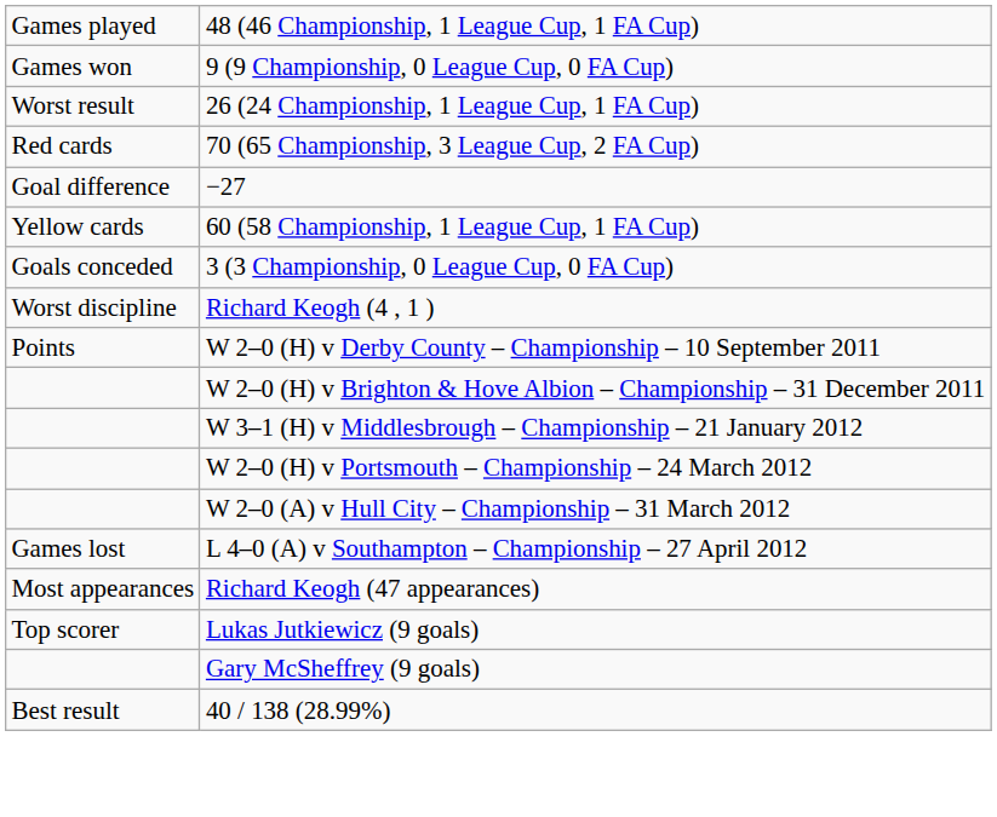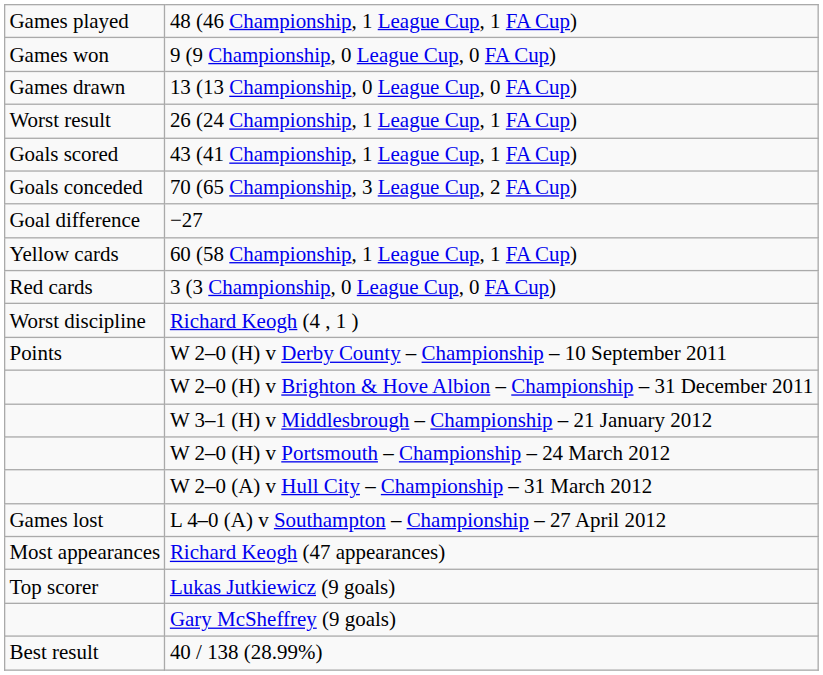 <table class="wikitable">
 <tr>
 <td>Games played</td>
 <td>48 (46 <a href='#'>Championship</a>, 1 <a href='#'>League Cup</a>, 1 <a href='#'>FA Cup</a>)</td>
 </tr>
 <tr>
 <td>Games won</td>
 <td>9 (9 <a href='#'>Championship</a>, 0 <a href='#'>League Cup</a>, 0 <a href='#'>FA Cup</a>)</td>
 </tr>
 <tr>
+<td>Games drawn</td>
+<td>13 (13 <a href='#'>Championship</a>, 0 <a href='#'>League Cup</a>, 0 <a href='#'>FA Cup</a>)</td>
+</tr>
+<tr>
 <td>Worst result</td>
 <td>26 (24 <a href='#'>Championship</a>, 1 <a href='#'>League Cup</a>, 1 <a href='#'>FA Cup</a>)</td>
 </tr>
 <tr>
-<td>Red cards</td>
+<td>Goals scored</td>
+<td>43 (41 <a href='#'>Championship</a>, 1 <a href='#'>League Cup</a>, 1 <a href='#'>FA Cup</a>)</td>
+</tr>
+<tr>
+<td>Goals conceded</td>
 <td>70 (65 <a href='#'>Championship</a>, 3 <a href='#'>League Cup</a>, 2 <a href='#'>FA Cup</a>)</td>
 </tr>
 <tr>
 <td>Goal difference</td>
 <td>−27</td>
 </tr>
 <tr>
 <td>Yellow cards</td>
 <td>60 (58 <a href='#'>Championship</a>, 1 <a href='#'>League Cup</a>, 1 <a href='#'>FA Cup</a>)</td>
 </tr>
 <tr>
-<td>Goals conceded</td>
+<td>Red cards</td>
 <td>3 (3 <a href='#'>Championship</a>, 0 <a href='#'>League Cup</a>, 0 <a href='#'>FA Cup</a>)</td>
 </tr>
 <tr>
 <td>Worst discipline</td>
 <td> <a href='#'>Richard Keogh</a> (4 , 1 )</td>
 </tr>
 <tr>
 <td>Points</td>
 <td>W 2–0 (H) v <a href='#'>Derby County</a> – <a href='#'>Championship</a> – 10 September 2011</td>
 </tr>
 <tr>
 <td></td>
 <td>W 2–0 (H) v <a href='#'>Brighton & Hove Albion</a> – <a href='#'>Championship</a> – 31 December 2011</td>
 </tr>
 <tr>
 <td></td>
 <td>W 3–1 (H) v <a href='#'>Middlesbrough</a> – <a href='#'>Championship</a> – 21 January 2012</td>
 </tr>
 <tr>
 <td></td>
 <td>W 2–0 (H) v <a href='#'>Portsmouth</a> – <a href='#'>Championship</a> – 24 March 2012</td>
 </tr>
 <tr>
 <td></td>
 <td>W 2–0 (A) v <a href='#'>Hull City</a> – <a href='#'>Championship</a> – 31 March 2012</td>
 </tr>
 <tr>
 <td>Games lost</td>
 <td>L 4–0 (A) v <a href='#'>Southampton</a> – <a href='#'>Championship</a> – 27 April 2012</td>
 </tr>
 <tr>
 <td>Most appearances</td>
 <td> <a href='#'>Richard Keogh</a> (47 appearances)</td>
 </tr>
 <tr>
 <td>Top scorer</td>
 <td> <a href='#'>Lukas Jutkiewicz</a> (9 goals)</td>
 </tr>
 <tr>
 <td></td>
 <td> <a href='#'>Gary McSheffrey</a> (9 goals)</td>
 </tr>
 <tr>
 <td>Best result</td>
 <td>40 / 138 (28.99%)</td>
 </tr>
 </table>
